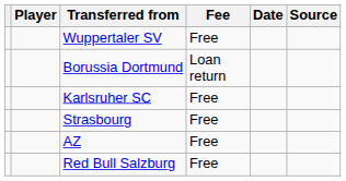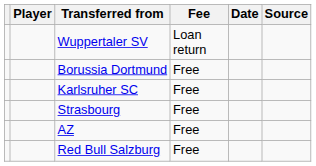 <table class="wikitable plainrowheaders sortable">
 <tr>
 <th></th>
 <th scope="col">Player</th>
 <th>Transferred from</th>
 <th style="width: 65px;">Fee</th>
 <th scope="col">Date</th>
 <th scope="col">Source</th>
 </tr>
 <tr>
 <td align="center"></td>
 <td></td>
 <td> <a href='#'>Wuppertaler SV</a></td>
-<td>Free</td>
+<td>Loan return</td>
 <td></td>
 <td></td>
 </tr>
 <tr>
 <td align="center"></td>
 <td></td>
 <td> <a href='#'>Borussia Dortmund</a></td>
-<td>Loan return</td>
+<td>Free</td>
 <td></td>
 <td></td>
 </tr>
 <tr>
 <td align="center"></td>
 <td></td>
 <td> <a href='#'>Karlsruher SC</a></td>
 <td>Free</td>
 <td></td>
 <td></td>
 </tr>
 <tr>
 <td align="center"></td>
 <td></td>
 <td> <a href='#'>Strasbourg</a></td>
 <td>Free</td>
 <td></td>
 <td></td>
 </tr>
 <tr>
 <td align="center"></td>
 <td></td>
 <td> <a href='#'>AZ</a></td>
 <td>Free</td>
 <td></td>
 <td></td>
 </tr>
 <tr>
 <td align="center"></td>
 <td></td>
 <td> <a href='#'>Red Bull Salzburg</a></td>
 <td>Free</td>
 <td></td>
 <td></td>
 </tr>
 </table>
